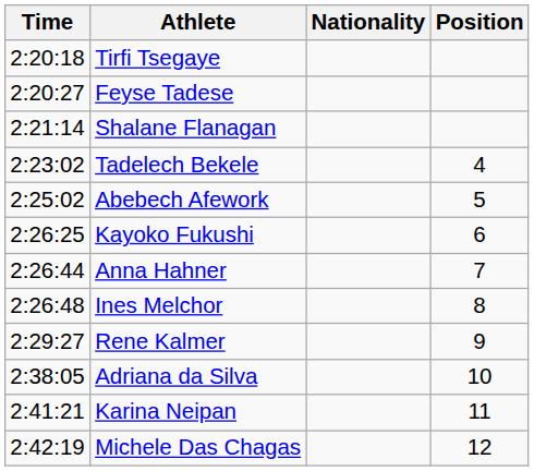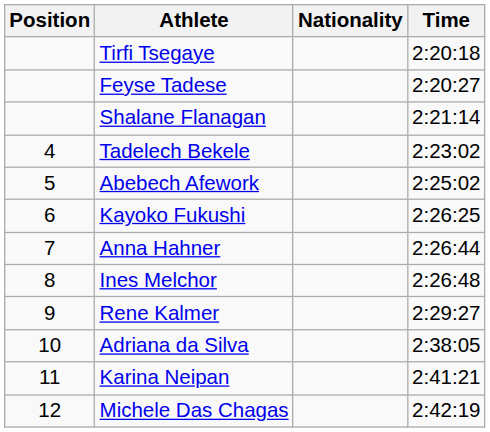 <table class="wikitable sortable">
 <tr>
-<th>Time</th>
+<th>Position</th>
 <th>Athlete</th>
 <th>Nationality</th>
-<th>Position</th>
+<th>Time</th>
 </tr>
 <tr>
-<td>2:20:18</td>
+<td align=center></td>
 <td><a href='#'>Tirfi Tsegaye</a></td>
 <td></td>
-<td align=center></td>
+<td>2:20:18</td>
 </tr>
 <tr>
-<td>2:20:27</td>
+<td align=center></td>
 <td><a href='#'>Feyse Tadese</a></td>
 <td></td>
-<td align=center></td>
+<td>2:20:27</td>
 </tr>
 <tr>
-<td>2:21:14</td>
+<td align=center></td>
 <td><a href='#'>Shalane Flanagan</a></td>
 <td></td>
-<td align=center></td>
+<td>2:21:14</td>
 </tr>
 <tr>
-<td>2:23:02</td>
+<td align=center>4</td>
 <td><a href='#'>Tadelech Bekele</a></td>
 <td></td>
-<td align=center>4</td>
+<td>2:23:02</td>
 </tr>
 <tr>
-<td>2:25:02</td>
+<td align=center>5</td>
 <td><a href='#'>Abebech Afework</a></td>
 <td></td>
-<td align=center>5</td>
+<td>2:25:02</td>
 </tr>
 <tr>
-<td>2:26:25</td>
+<td align=center>6</td>
 <td><a href='#'>Kayoko Fukushi</a></td>
 <td></td>
-<td align=center>6</td>
+<td>2:26:25</td>
 </tr>
 <tr>
-<td>2:26:44</td>
+<td align=center>7</td>
 <td><a href='#'>Anna Hahner</a></td>
 <td></td>
-<td align=center>7</td>
+<td>2:26:44</td>
 </tr>
 <tr>
-<td>2:26:48</td>
+<td align=center>8</td>
 <td><a href='#'>Ines Melchor</a></td>
 <td></td>
-<td align=center>8</td>
+<td>2:26:48</td>
 </tr>
 <tr>
-<td>2:29:27</td>
+<td align=center>9</td>
 <td><a href='#'>Rene Kalmer</a></td>
 <td></td>
-<td align=center>9</td>
+<td>2:29:27</td>
 </tr>
 <tr>
-<td>2:38:05</td>
+<td align=center>10</td>
 <td><a href='#'>Adriana da Silva</a></td>
 <td></td>
-<td align=center>10</td>
+<td>2:38:05</td>
 </tr>
 <tr>
-<td>2:41:21</td>
+<td align=center>11</td>
 <td><a href='#'>Karina Neipan</a></td>
 <td></td>
-<td align=center>11</td>
+<td>2:41:21</td>
 </tr>
 <tr>
-<td>2:42:19</td>
+<td align=center>12</td>
 <td><a href='#'>Michele Das Chagas</a></td>
 <td></td>
-<td align=center>12</td>
+<td>2:42:19</td>
 </tr>
 </table>
